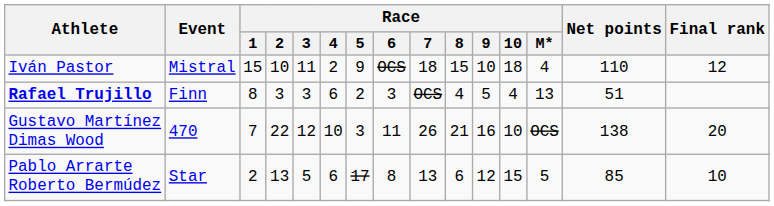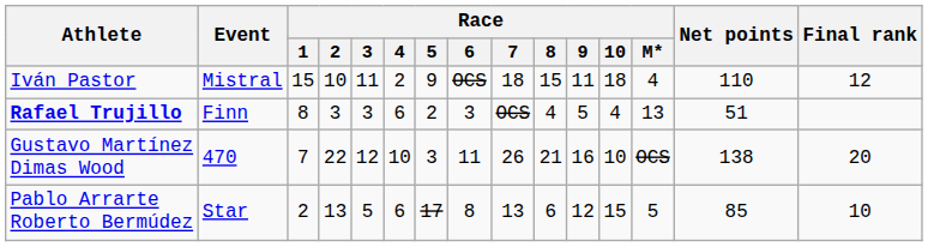 <table class="wikitable" style="font-size:90%">
 <tr>
 <th rowspan=2>Athlete</th>
 <th rowspan=2>Event</th>
 <th colspan=11>Race</th>
 <th rowspan=2>Net points</th>
 <th rowspan=2>Final rank</th>
 </tr>
 <tr style="font-size:95%">
 <th>1</th>
 <th>2</th>
 <th>3</th>
 <th>4</th>
 <th>5</th>
 <th>6</th>
 <th>7</th>
 <th>8</th>
 <th>9</th>
 <th>10</th>
 <th>M*</th>
 </tr>
 <tr align=center>
 <td align=left><a href='#'>Iván Pastor</a></td>
 <td align=left><a href='#'>Mistral</a></td>
 <td>15</td>
 <td>10</td>
 <td>11</td>
 <td>2</td>
 <td>9</td>
 <td><s>OCS</s></td>
 <td>18</td>
 <td>15</td>
-<td>10</td>
+<td>11</td>
 <td>18</td>
 <td>4</td>
 <td>110</td>
 <td>12</td>
 </tr>
 <tr align=center>
 <td align=left><strong><a href='#'>Rafael Trujillo</a></strong></td>
 <td align=left><a href='#'>Finn</a></td>
 <td>8</td>
 <td>3</td>
 <td>3</td>
 <td>6</td>
 <td>2</td>
 <td>3</td>
 <td><s>OCS</s></td>
 <td>4</td>
 <td>5</td>
 <td>4</td>
 <td>13</td>
 <td>51</td>
 <td></td>
 </tr>
 <tr align=center>
 <td align=left><a href='#'>Gustavo Martínez</a><br><a href='#'>Dimas Wood</a></td>
 <td align=left><a href='#'>470</a></td>
 <td>7</td>
 <td>22</td>
 <td>12</td>
 <td>10</td>
 <td>3</td>
 <td>11</td>
 <td>26</td>
 <td>21</td>
 <td>16</td>
 <td>10</td>
 <td><s>OCS</s></td>
 <td>138</td>
 <td>20</td>
 </tr>
 <tr align=center>
 <td align=left><a href='#'>Pablo Arrarte</a><br><a href='#'>Roberto Bermúdez</a></td>
 <td align=left><a href='#'>Star</a></td>
 <td>2</td>
 <td>13</td>
 <td>5</td>
 <td>6</td>
 <td><s>17</s></td>
 <td>8</td>
 <td>13</td>
 <td>6</td>
 <td>12</td>
 <td>15</td>
 <td>5</td>
 <td>85</td>
 <td>10</td>
 </tr>
 </table>
